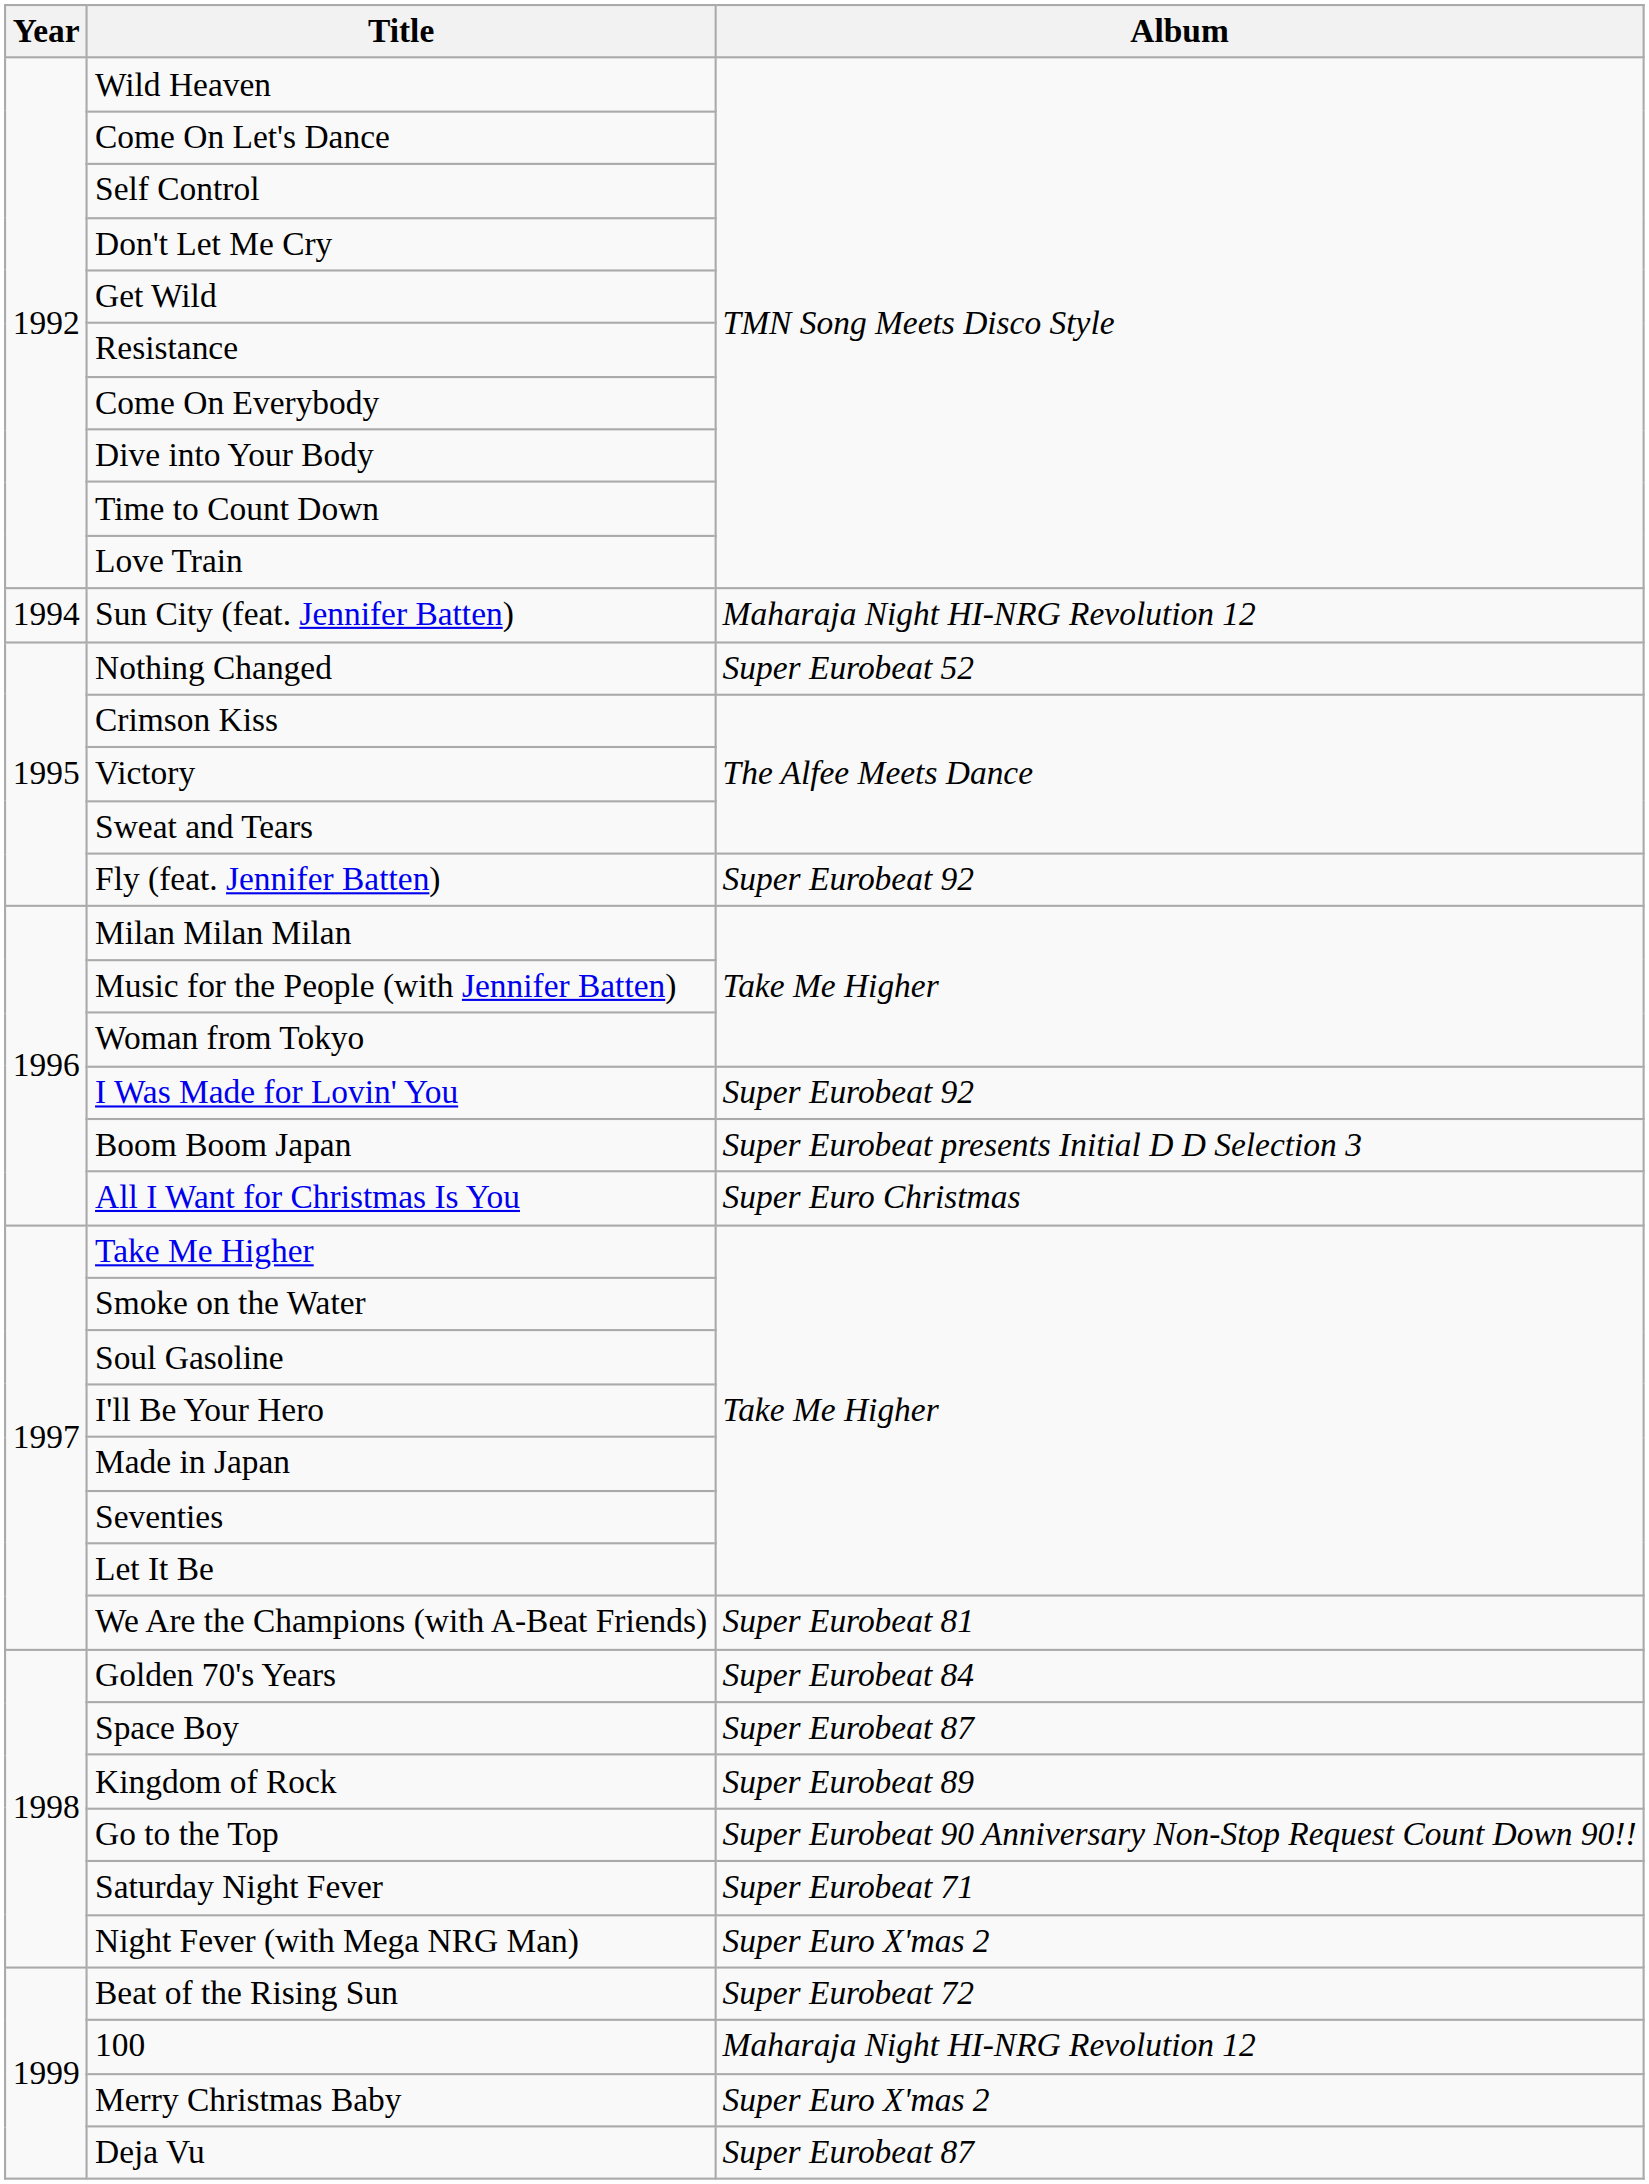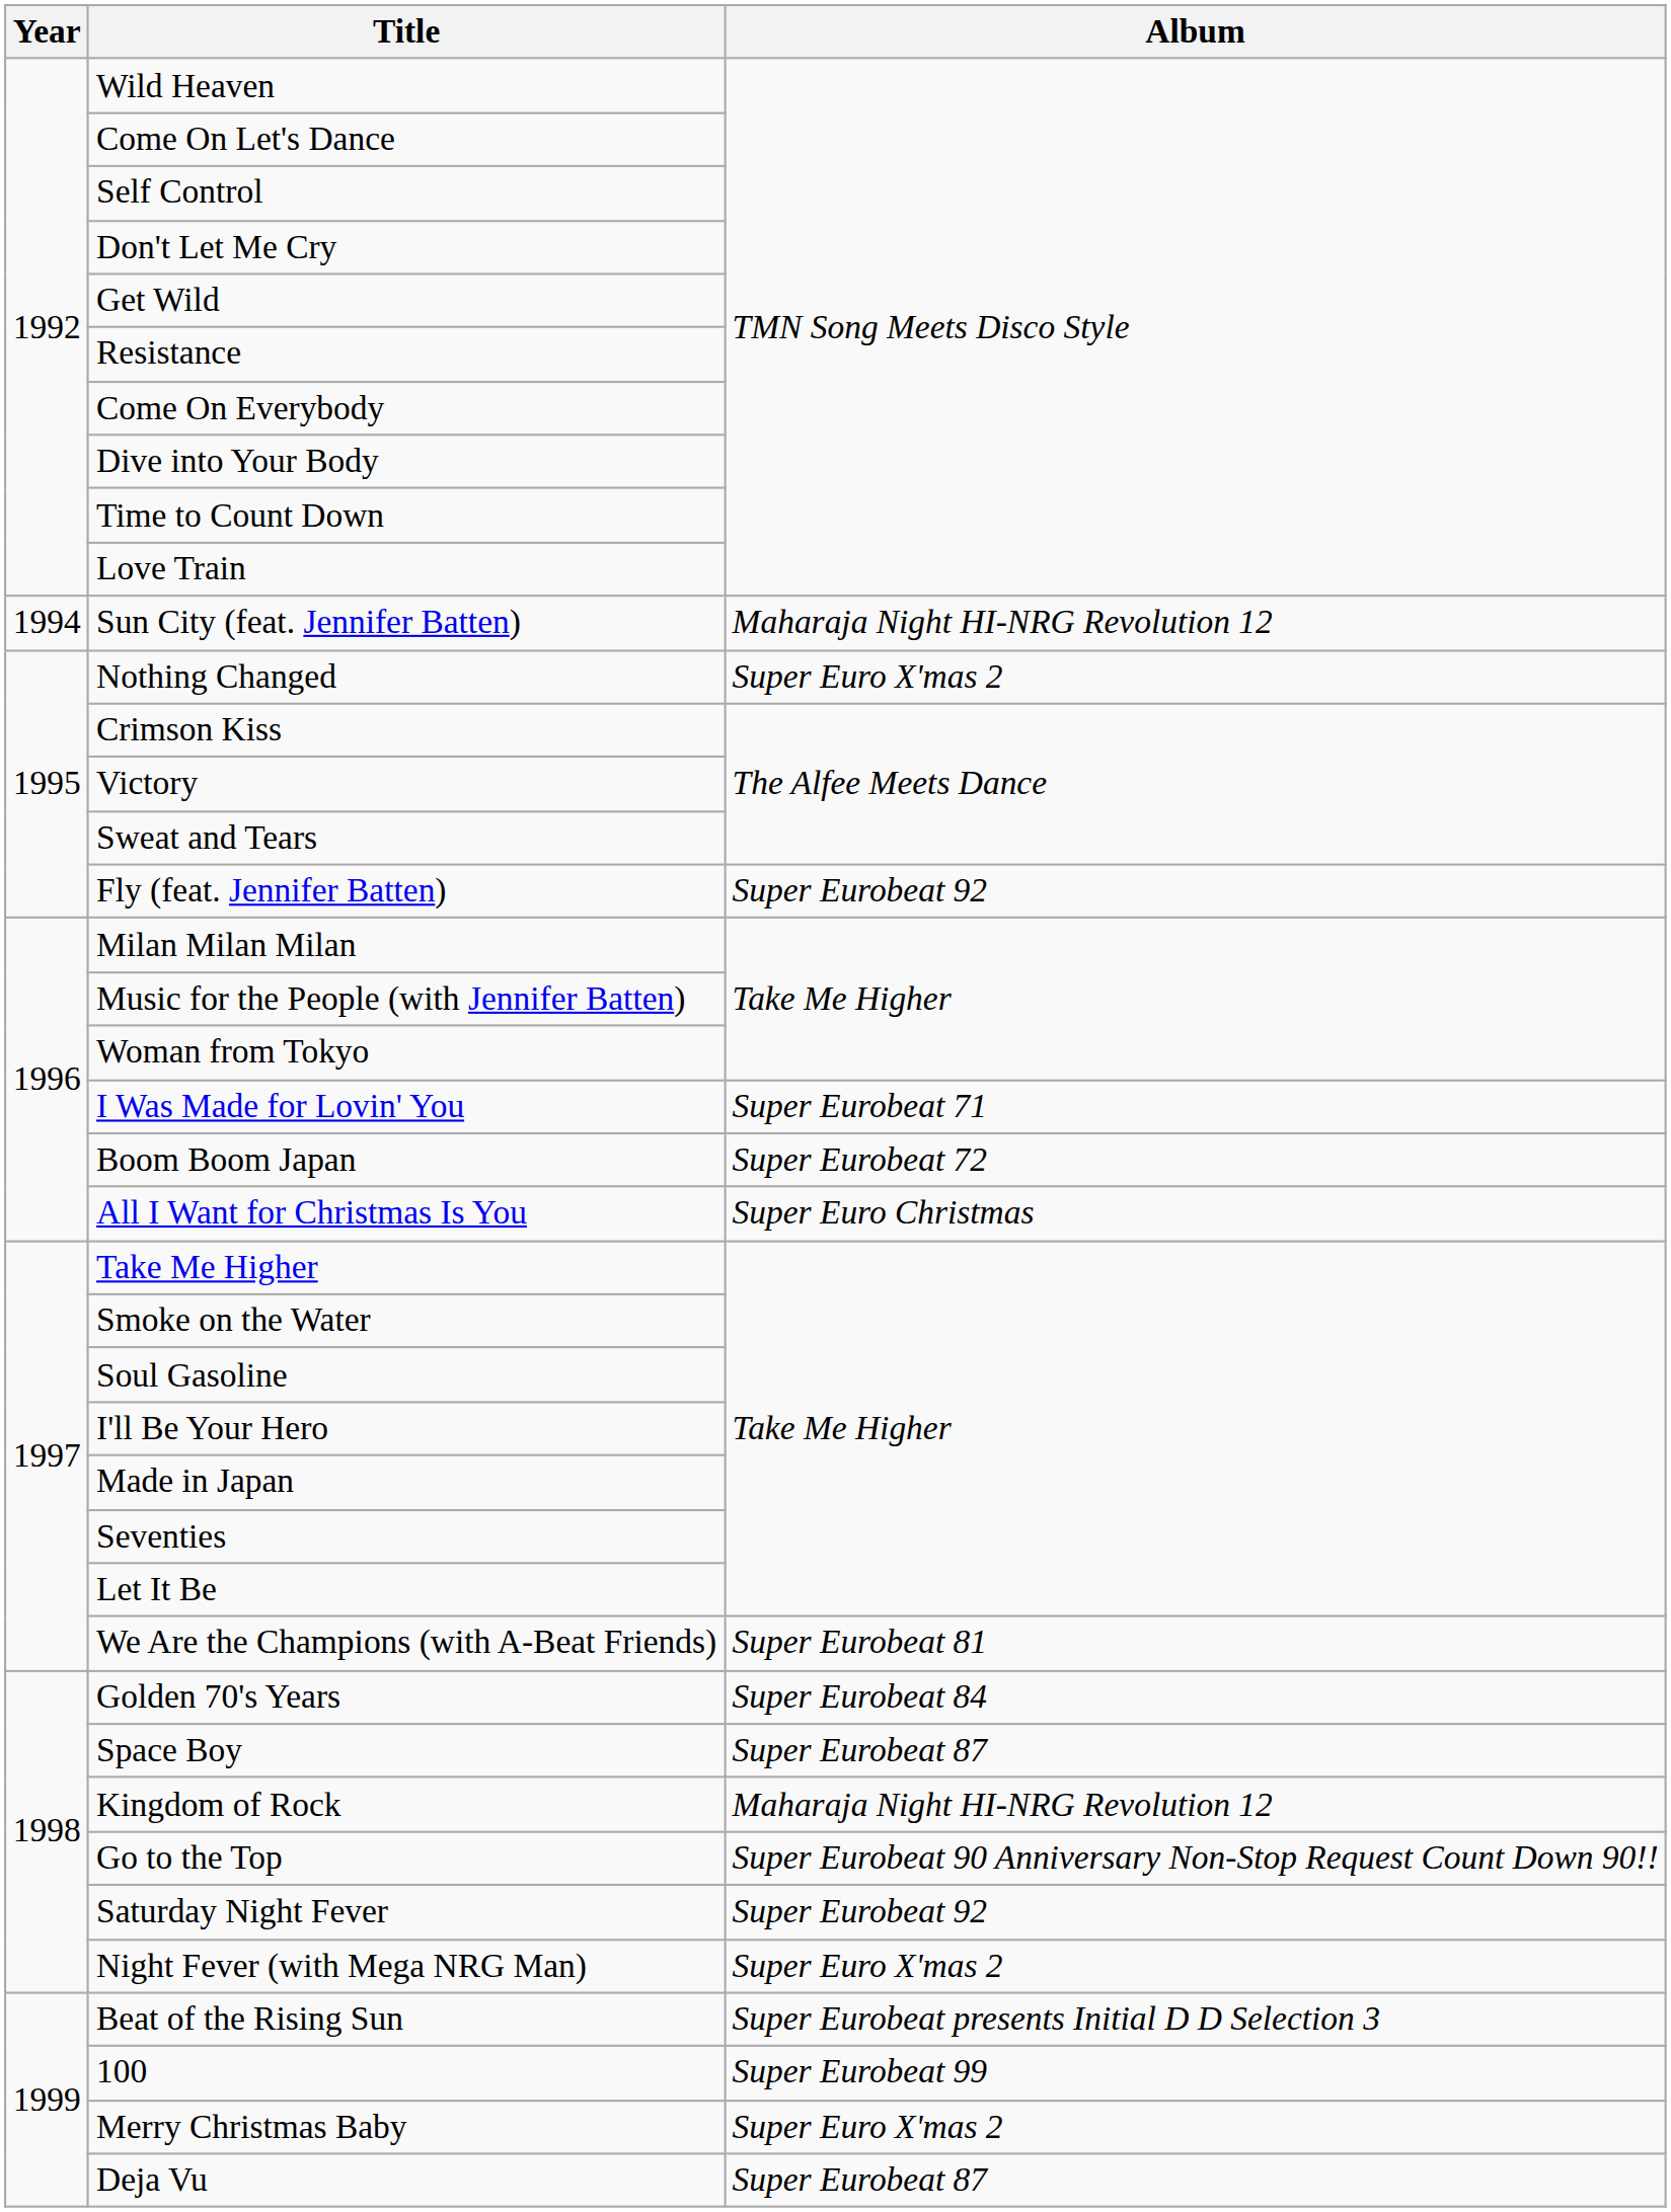 <table class="wikitable">
 <tr>
 <th>Year</th>
 <th>Title</th>
 <th>Album</th>
 </tr>
 <tr>
 <td rowspan="10">1992</td>
 <td>Wild Heaven</td>
 <td rowspan="10"><em> TMN Song Meets Disco Style</em></td>
 </tr>
 <tr>
 <td>Come On Let's Dance</td>
 </tr>
 <tr>
 <td>Self Control</td>
 </tr>
 <tr>
 <td>Don't Let Me Cry</td>
 </tr>
 <tr>
 <td>Get Wild</td>
 </tr>
 <tr>
 <td>Resistance</td>
 </tr>
 <tr>
 <td>Come On Everybody</td>
 </tr>
 <tr>
 <td>Dive into Your Body</td>
 </tr>
 <tr>
 <td>Time to Count Down</td>
 </tr>
 <tr>
 <td>Love Train</td>
 </tr>
 <tr>
 <td>1994</td>
 <td>Sun City (feat. <a href='#'>Jennifer Batten</a>)</td>
 <td><em>Maharaja Night HI-NRG Revolution 12</em></td>
 </tr>
 <tr>
 <td rowspan="5">1995</td>
 <td>Nothing Changed</td>
-<td><em>Super Eurobeat 52 </em></td>
+<td><em> Super Euro X'mas 2 </em></td>
 </tr>
 <tr>
 <td>Crimson Kiss</td>
 <td rowspan="3"><em>The Alfee Meets Dance </em></td>
 </tr>
 <tr>
 <td>Victory</td>
 </tr>
 <tr>
 <td>Sweat and Tears</td>
 </tr>
 <tr>
 <td>Fly (feat. <a href='#'>Jennifer Batten</a>)</td>
 <td><em> Super Eurobeat 92 </em></td>
 </tr>
 <tr>
 <td rowspan= "6">1996</td>
 <td>Milan Milan Milan</td>
 <td rowspan="3"><em> Take Me Higher </em></td>
 </tr>
 <tr>
 <td>Music for the People  (with <a href='#'>Jennifer Batten</a>)</td>
 </tr>
 <tr>
 <td>Woman from Tokyo</td>
 </tr>
 <tr>
 <td><a href='#'>I Was Made for Lovin' You</a></td>
-<td><em> Super Eurobeat 92 </em></td>
+<td><em> Super Eurobeat 71 </em></td>
 </tr>
 <tr>
 <td>Boom Boom Japan</td>
-<td><em> Super Eurobeat presents Initial D D Selection 3 </em></td>
+<td><em> Super Eurobeat 72 </em></td>
 </tr>
 <tr>
 <td><a href='#'>All I Want for Christmas Is You</a></td>
 <td><em> Super Euro Christmas </em></td>
 </tr>
 <tr>
 <td rowspan="8">1997</td>
 <td><a href='#'>Take Me Higher</a></td>
 <td rowspan="7"><em> Take Me Higher </em></td>
 </tr>
 <tr>
 <td>Smoke on the Water</td>
 </tr>
 <tr>
 <td>Soul Gasoline</td>
 </tr>
 <tr>
 <td>I'll Be Your Hero</td>
 </tr>
 <tr>
 <td>Made in Japan</td>
 </tr>
 <tr>
 <td>Seventies</td>
 </tr>
 <tr>
 <td>Let It Be</td>
 </tr>
 <tr>
 <td>We Are the Champions  (with A-Beat Friends)</td>
 <td><em> Super Eurobeat 81 </em></td>
 </tr>
 <tr>
 <td rowspan="6">1998</td>
 <td>Golden 70's Years</td>
 <td><em> Super Eurobeat 84 </em></td>
 </tr>
 <tr>
 <td>Space Boy</td>
 <td><em> Super Eurobeat 87 </em></td>
 </tr>
 <tr>
 <td>Kingdom of Rock</td>
-<td><em> Super Eurobeat 89 </em></td>
+<td><em>Maharaja Night HI-NRG Revolution 12</em></td>
 </tr>
 <tr>
 <td>Go to the Top</td>
 <td><em> Super Eurobeat 90 Anniversary Non-Stop Request Count Down 90!! </em></td>
 </tr>
 <tr>
 <td>Saturday Night Fever</td>
-<td><em> Super Eurobeat 71 </em></td>
+<td><em> Super Eurobeat 92 </em></td>
 </tr>
 <tr>
 <td>Night Fever (with Mega NRG Man)</td>
 <td><em> Super Euro X'mas 2 </em></td>
 </tr>
 <tr>
 <td rowspan="4">1999</td>
 <td>Beat of the Rising Sun</td>
-<td><em> Super Eurobeat 72 </em></td>
+<td><em> Super Eurobeat presents Initial D D Selection 3 </em></td>
 </tr>
 <tr>
 <td>100</td>
-<td><em>Maharaja Night HI-NRG Revolution 12</em></td>
+<td><em> Super Eurobeat 99 </em></td>
 </tr>
 <tr>
 <td>Merry Christmas Baby</td>
 <td><em> Super Euro X'mas 2 </em></td>
 </tr>
 <tr>
 <td>Deja Vu</td>
 <td><em> Super Eurobeat 87 </em></td>
 </tr>
 </table>
